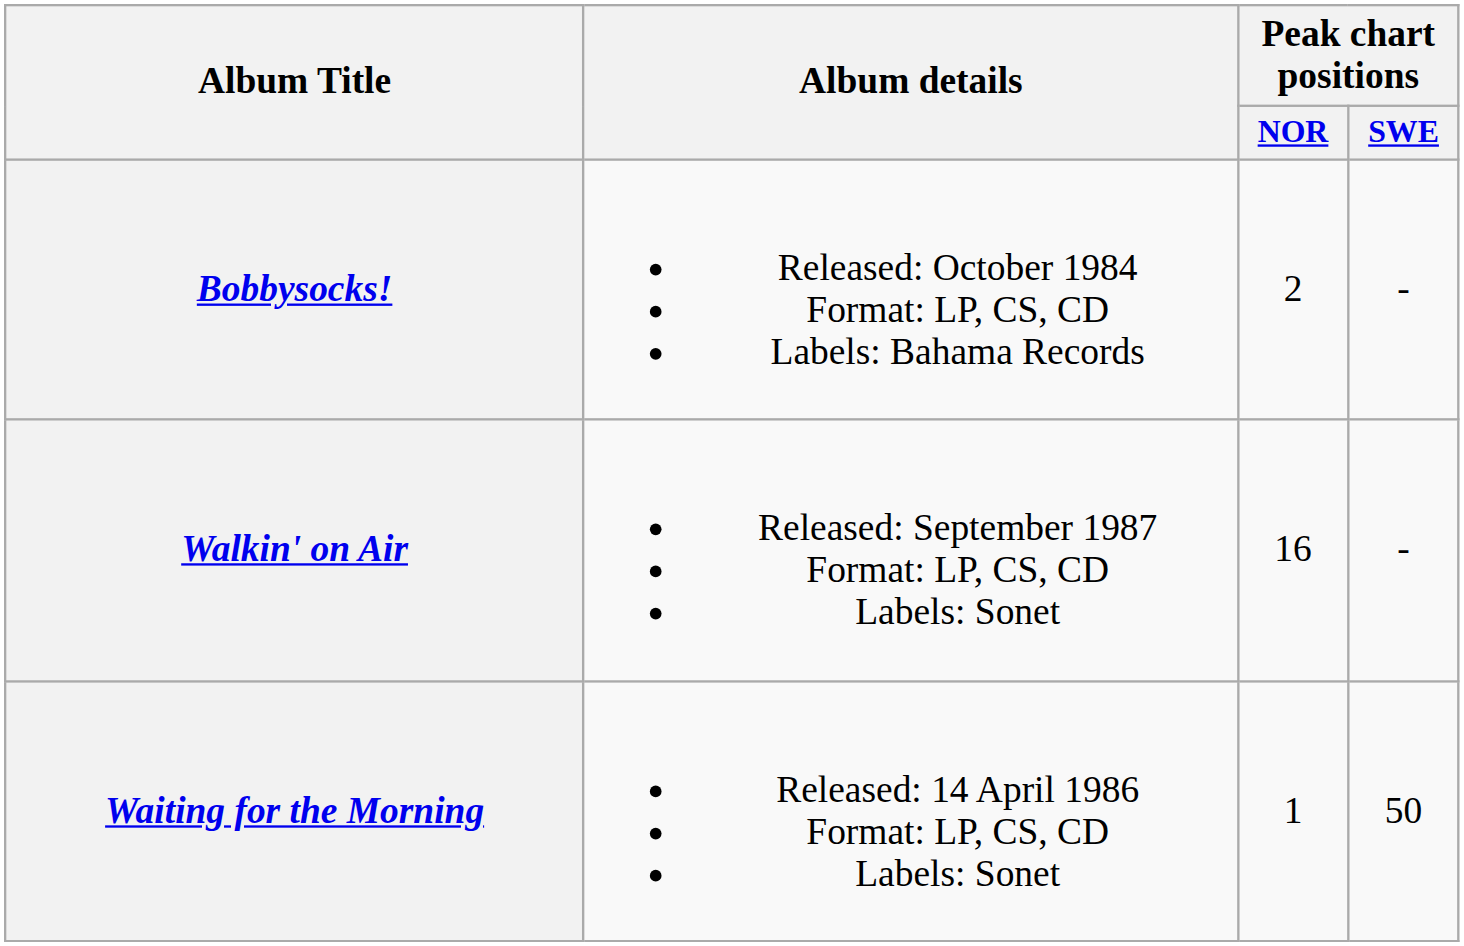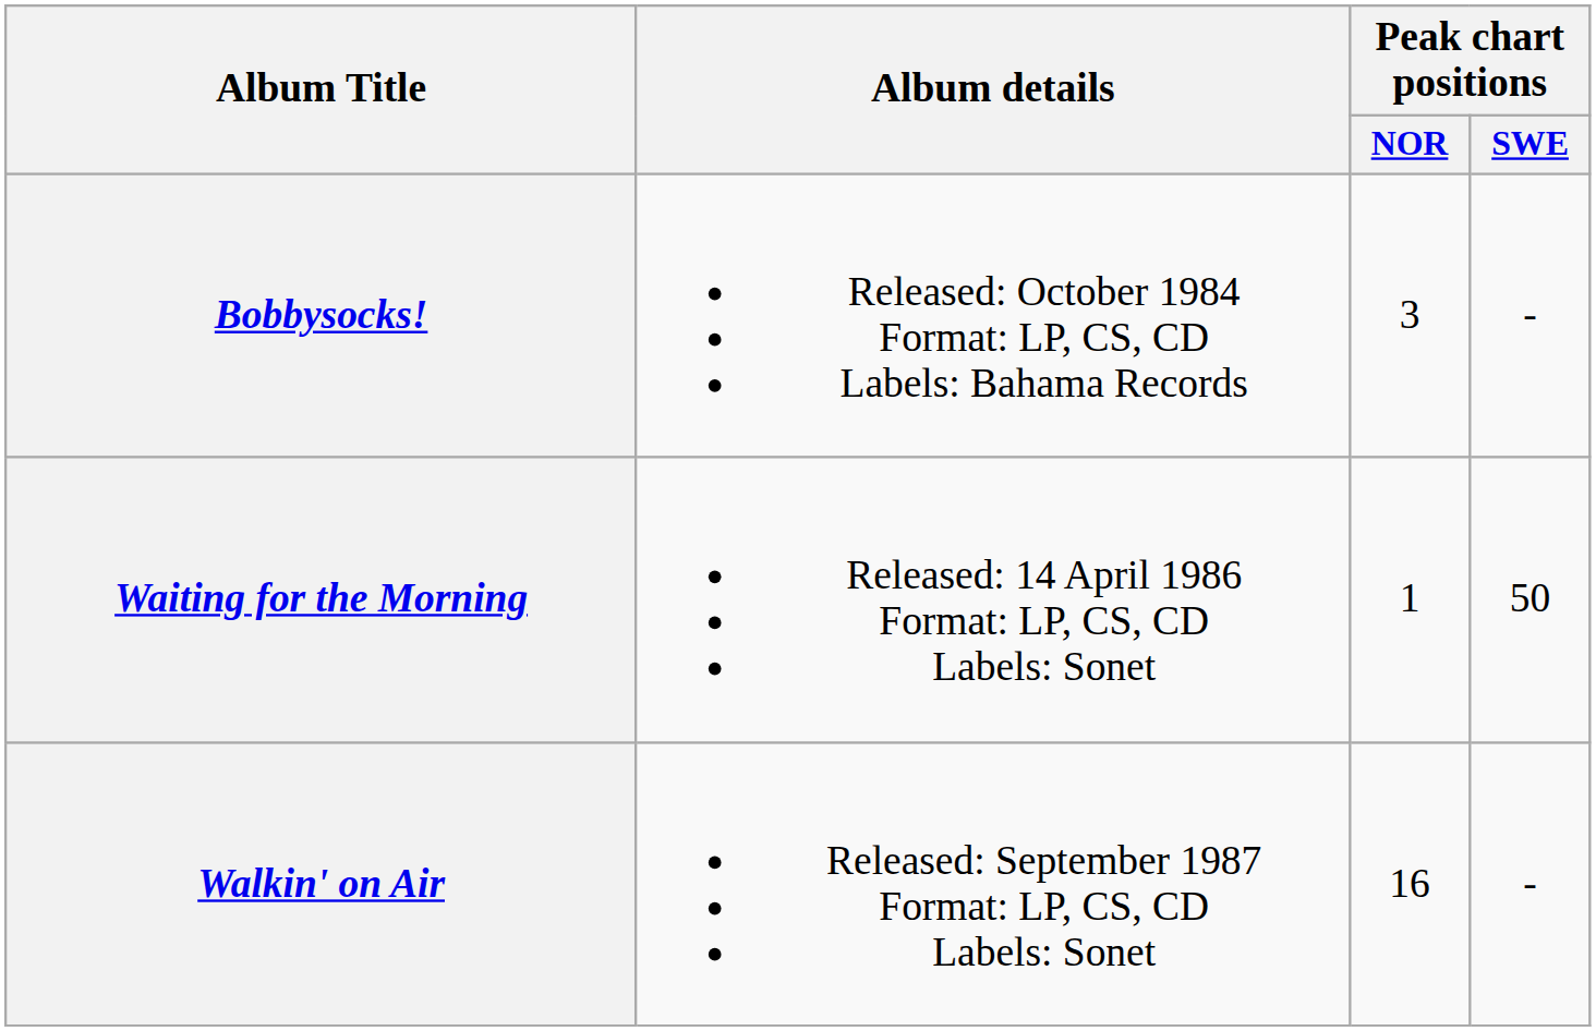 <table class="wikitable plainrowheaders" style="text-align:center;">
 <tr>
 <th scope="col" rowspan="2" style="width:15em;">Album Title</th>
 <th scope="col" rowspan="2" style="width:17em;">Album details</th>
 <th scope="col" colspan="2">Peak chart positions</th>
 </tr>
 <tr>
 <th scope="col" style="width:3em;font-size:85%;"><a href='#'>NOR</a><br></th>
 <th scope="col" style="width:3em;font-size:85%;"><a href='#'>SWE</a></th>
 </tr>
 <tr>
 <th scope="row"><em><a href='#'>Bobbysocks!</a></em></th>
 <td><br><ul><li>Released: October 1984</li><li>Format: LP, CS, CD</li><li>Labels: Bahama Records</li></ul></td>
-<td>2</td>
-<td>-</td>
-</tr>
-<tr>
-<th scope="row"><em><a href='#'>Walkin' on Air</a></em></th>
-<td><br><ul><li>Released: September 1987</li><li>Format: LP, CS, CD</li><li>Labels: Sonet</li></ul></td>
-<td>16</td>
+<td>3</td>
 <td>-</td>
 </tr>
 <tr>
 <th scope="row"><em><a href='#'>Waiting for the Morning</a></em></th>
 <td><br><ul><li>Released: 14 April 1986</li><li>Format: LP, CS, CD</li><li>Labels: Sonet</li></ul></td>
 <td>1</td>
 <td>50</td>
 </tr>
+<tr>
+<th scope="row"><em><a href='#'>Walkin' on Air</a></em></th>
+<td><br><ul><li>Released: September 1987</li><li>Format: LP, CS, CD</li><li>Labels: Sonet</li></ul></td>
+<td>16</td>
+<td>-</td>
+</tr>
 </table>
